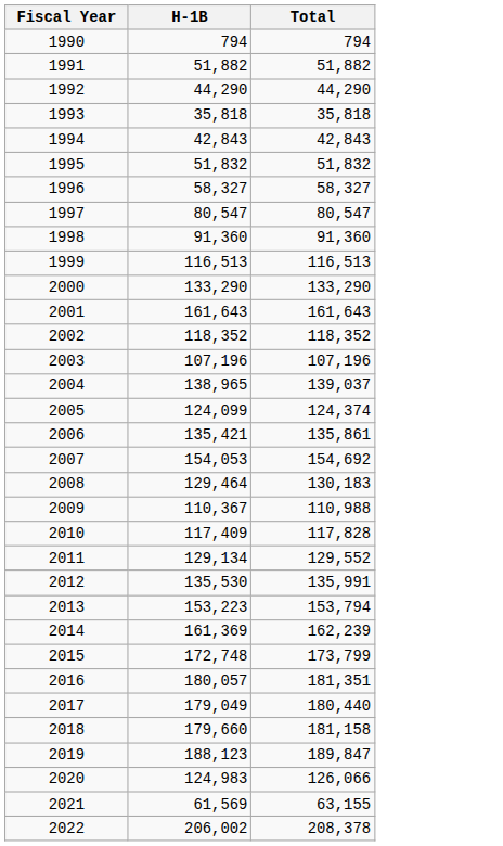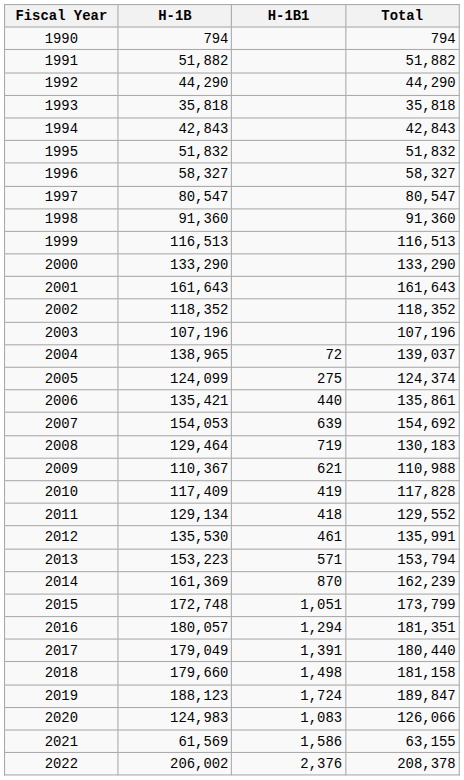 <table class="wikitable sortable">
 <tr>
 <th scope="col" style="width: 100px;"><strong>Fiscal Year</strong></th>
 <th scope="col" style="width: 100px;"><strong>H-1B</strong></th>
+<th scope="col" style="width: 100px;"><strong>H-1B1</strong></th>
 <th scope="col" style="width: 100px;"><strong>Total</strong></th>
 </tr>
 <tr>
 <td align=center>1990</td>
 <td align=right>794</td>
+<td align=right></td>
 <td align=right>794</td>
 </tr>
 <tr>
 <td align=center>1991</td>
 <td align=right>51,882</td>
+<td align=right></td>
 <td align=right>51,882</td>
 </tr>
 <tr>
 <td align=center>1992</td>
 <td align=right>44,290</td>
+<td align=right></td>
 <td align=right>44,290</td>
 </tr>
 <tr>
 <td align=center>1993</td>
 <td align=right>35,818</td>
+<td align=right></td>
 <td align=right>35,818</td>
 </tr>
 <tr>
 <td align=center>1994</td>
 <td align=right>42,843</td>
+<td align=right></td>
 <td align=right>42,843</td>
 </tr>
 <tr>
 <td align=center>1995</td>
 <td align=right>51,832</td>
+<td align=right></td>
 <td align=right>51,832</td>
 </tr>
 <tr>
 <td align=center>1996</td>
 <td align=right>58,327</td>
+<td align=right></td>
 <td align=right>58,327</td>
 </tr>
 <tr>
 <td align=center>1997</td>
 <td align=right>80,547</td>
+<td align=right></td>
 <td align=right>80,547</td>
 </tr>
 <tr>
 <td align=center>1998</td>
 <td align=right>91,360</td>
+<td align=right></td>
 <td align=right>91,360</td>
 </tr>
 <tr>
 <td align=center>1999</td>
 <td align=right>116,513</td>
+<td align=right></td>
 <td align=right>116,513</td>
 </tr>
 <tr>
 <td align=center>2000</td>
 <td align=right>133,290</td>
+<td align=right></td>
 <td align=right>133,290</td>
 </tr>
 <tr>
 <td align=center>2001</td>
 <td align=right>161,643</td>
+<td align=right></td>
 <td align=right>161,643</td>
 </tr>
 <tr>
 <td align=center>2002</td>
 <td align=right>118,352</td>
+<td align=right></td>
 <td align=right>118,352</td>
 </tr>
 <tr>
 <td align=center>2003</td>
 <td align=right>107,196</td>
+<td align=right></td>
 <td align=right>107,196</td>
 </tr>
 <tr>
 <td align=center>2004</td>
 <td align=right>138,965</td>
+<td align=right>72</td>
 <td align=right>139,037</td>
 </tr>
 <tr>
 <td align=center>2005</td>
 <td align=right>124,099</td>
+<td align=right>275</td>
 <td align=right>124,374</td>
 </tr>
 <tr>
 <td align=center>2006</td>
 <td align=right>135,421</td>
+<td align=right>440</td>
 <td align=right>135,861</td>
 </tr>
 <tr>
 <td align=center>2007</td>
 <td align=right>154,053</td>
+<td align=right>639</td>
 <td align=right>154,692</td>
 </tr>
 <tr>
 <td align=center>2008</td>
 <td align=right>129,464</td>
+<td align=right>719</td>
 <td align=right>130,183</td>
 </tr>
 <tr>
 <td align=center>2009</td>
 <td align=right>110,367</td>
+<td align=right>621</td>
 <td align=right>110,988</td>
 </tr>
 <tr>
 <td align=center>2010</td>
 <td align=right>117,409</td>
+<td align=right>419</td>
 <td align=right>117,828</td>
 </tr>
 <tr>
 <td align=center>2011</td>
 <td align=right>129,134</td>
+<td align=right>418</td>
 <td align=right>129,552</td>
 </tr>
 <tr>
 <td align=center>2012</td>
 <td align=right>135,530</td>
+<td align=right>461</td>
 <td align=right>135,991</td>
 </tr>
 <tr>
 <td align=center>2013</td>
 <td align=right>153,223</td>
+<td align=right>571</td>
 <td align=right>153,794</td>
 </tr>
 <tr>
 <td align=center>2014</td>
 <td align=right>161,369</td>
+<td align=right>870</td>
 <td align=right>162,239</td>
 </tr>
 <tr>
 <td align=center>2015</td>
 <td align=right>172,748</td>
+<td align=right>1,051</td>
 <td align=right>173,799</td>
 </tr>
 <tr>
 <td align=center>2016</td>
 <td align=right>180,057</td>
+<td align=right>1,294</td>
 <td align=right>181,351</td>
 </tr>
 <tr>
 <td align=center>2017</td>
 <td align=right>179,049</td>
+<td align=right>1,391</td>
 <td align=right>180,440</td>
 </tr>
 <tr>
 <td align=center>2018</td>
 <td align=right>179,660</td>
+<td align=right>1,498</td>
 <td align=right>181,158</td>
 </tr>
 <tr>
 <td align=center>2019</td>
 <td align=right>188,123</td>
+<td align=right>1,724</td>
 <td align=right>189,847</td>
 </tr>
 <tr>
 <td align=center>2020</td>
 <td align=right>124,983</td>
+<td align=right>1,083</td>
 <td align=right>126,066</td>
 </tr>
 <tr>
 <td align=center>2021</td>
 <td align=right>61,569</td>
+<td align=right>1,586</td>
 <td align=right>63,155</td>
 </tr>
 <tr>
 <td align=center>2022</td>
 <td align=right>206,002</td>
+<td align=right>2,376</td>
 <td align=right>208,378</td>
 </tr>
 </table>
